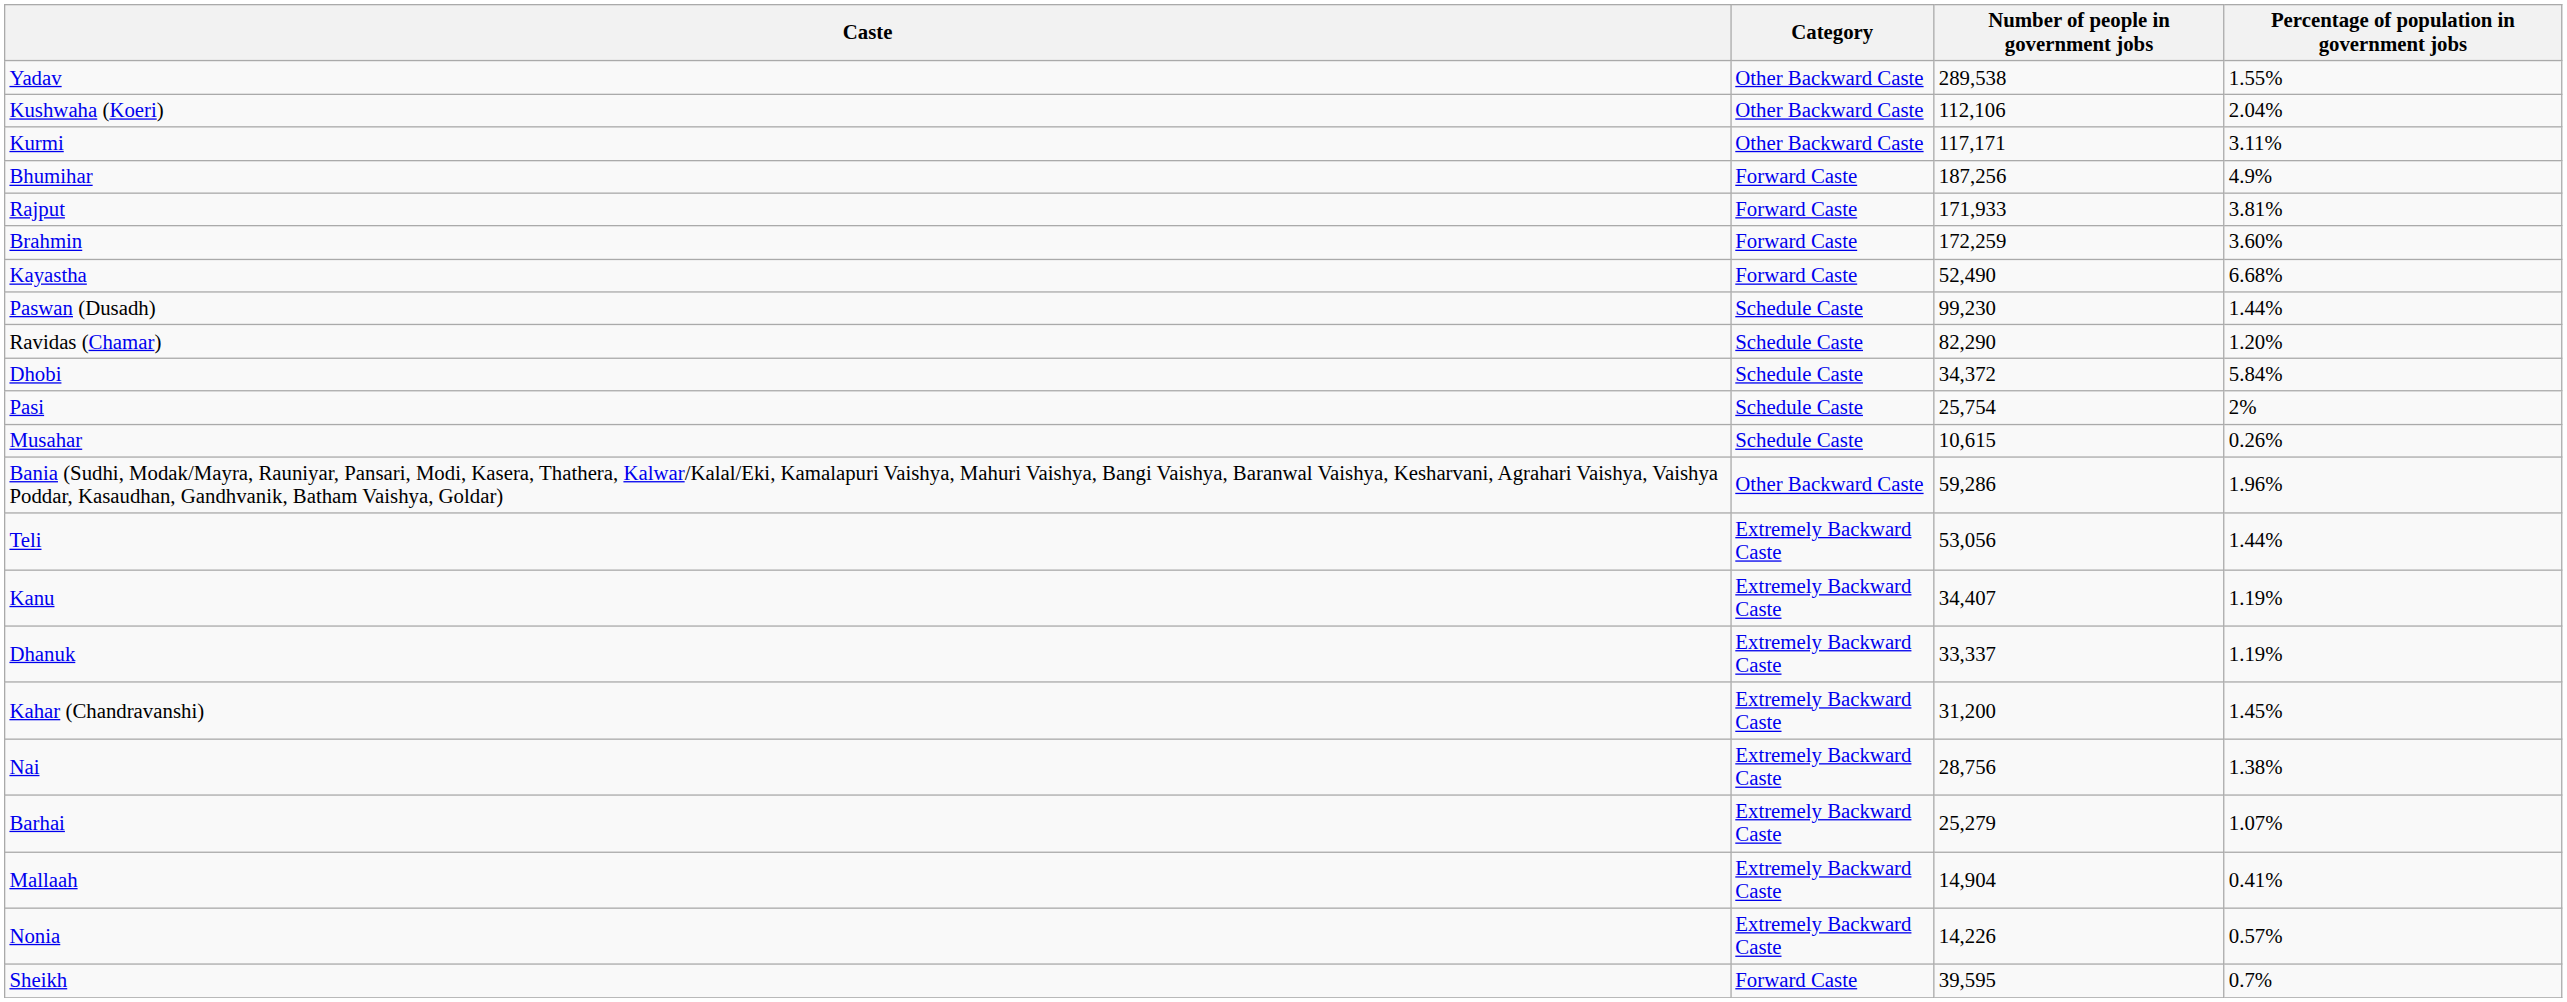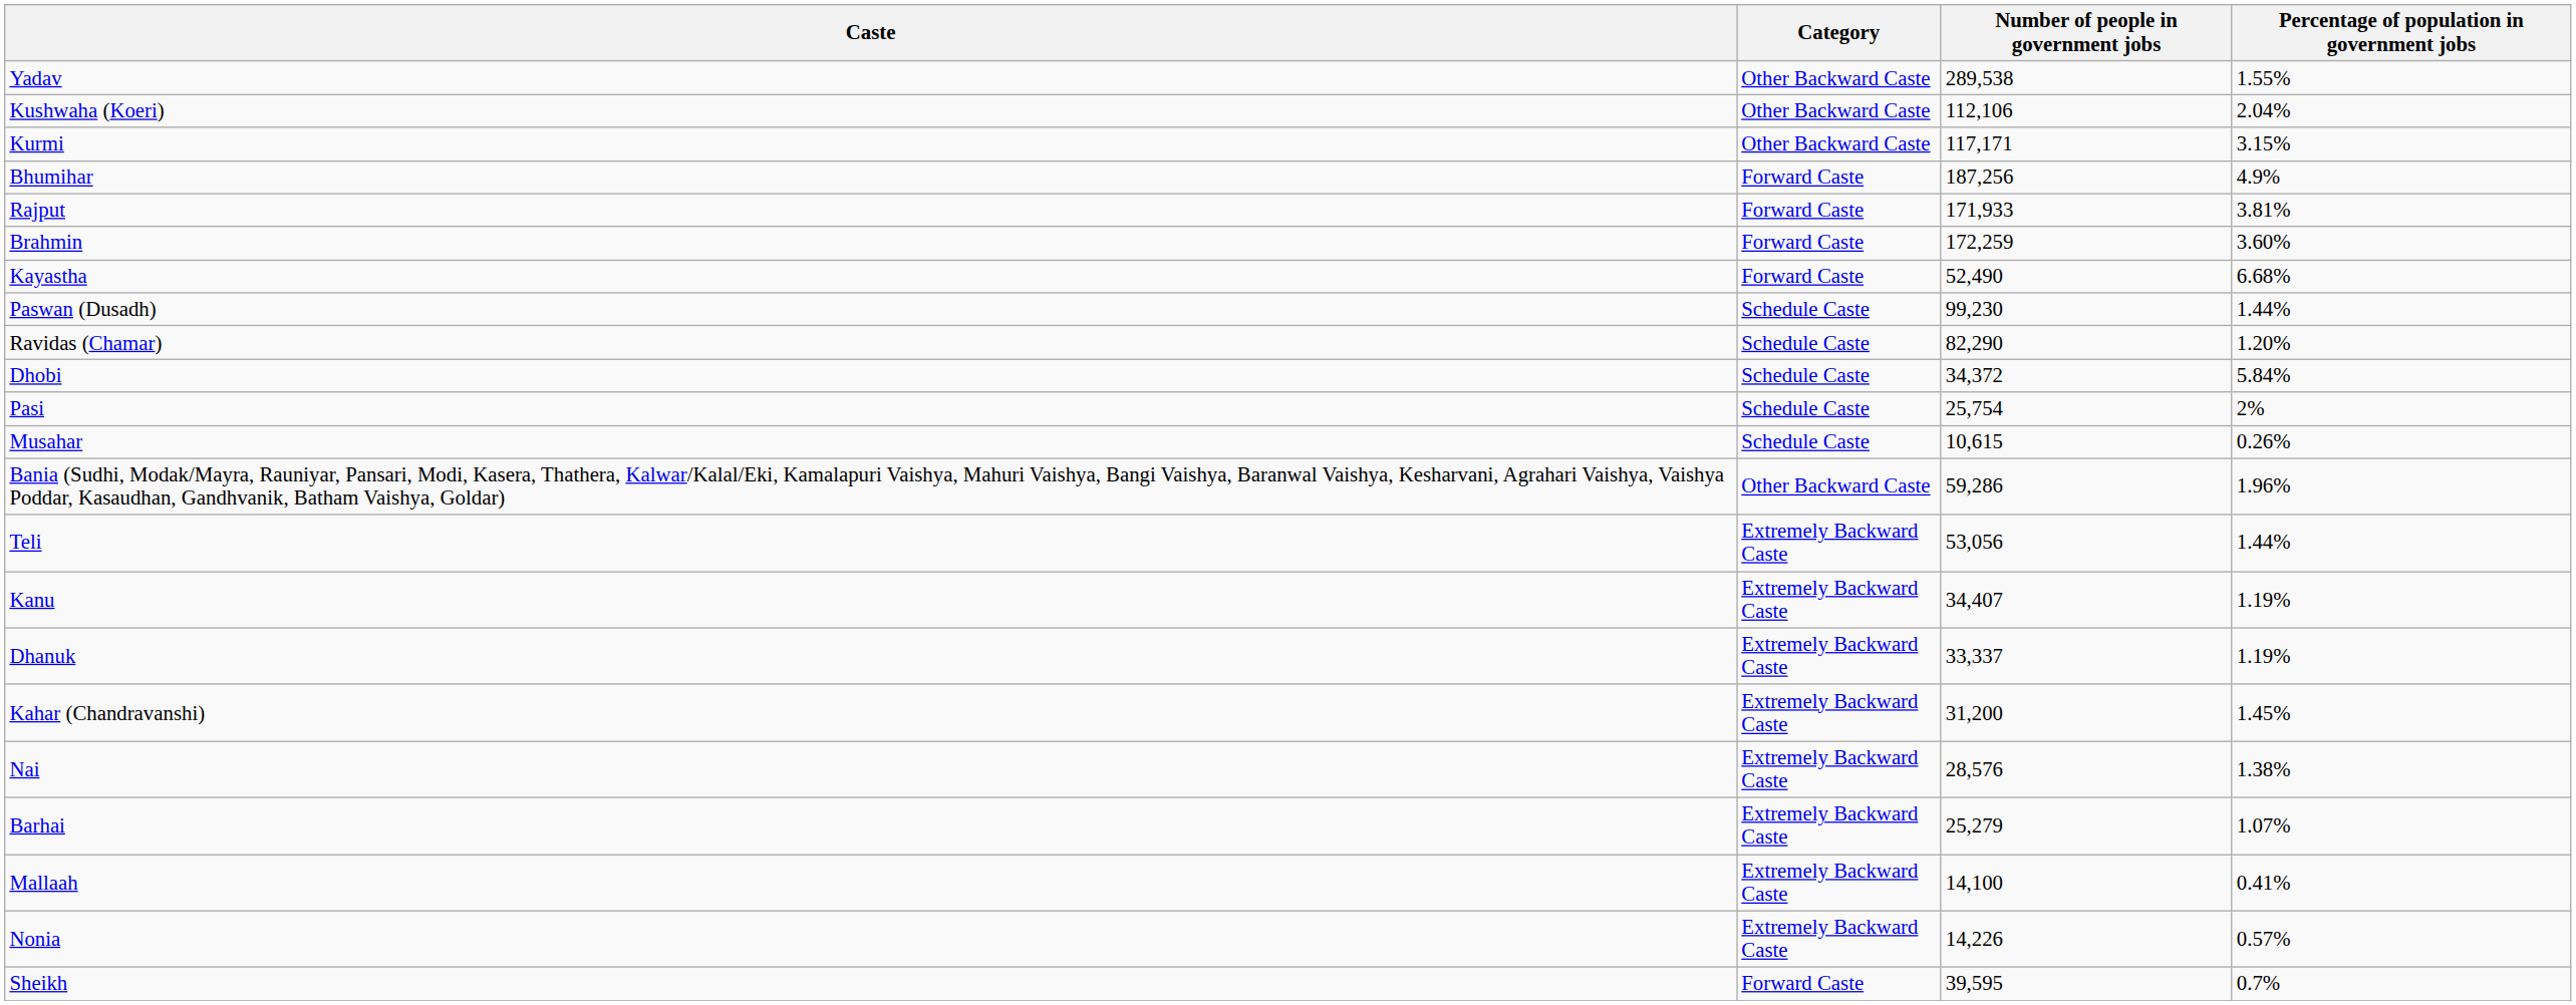 <table class="wikitable sortable mw-collapsible autocollapse">
 <tr>
 <th>Caste</th>
 <th>Category</th>
 <th>Number of people in government jobs</th>
 <th>Percentage of population in government jobs</th>
 </tr>
 <tr>
 <td><a href='#'>Yadav</a></td>
 <td><a href='#'>Other Backward Caste</a></td>
 <td>289,538</td>
 <td>1.55%</td>
 </tr>
 <tr>
 <td><a href='#'>Kushwaha</a> (<a href='#'>Koeri</a>)</td>
 <td><a href='#'>Other Backward Caste</a></td>
 <td>112,106</td>
 <td>2.04%</td>
 </tr>
 <tr>
 <td><a href='#'>Kurmi</a></td>
 <td><a href='#'>Other Backward Caste</a></td>
 <td>117,171</td>
-<td>3.11%</td>
+<td>3.15%</td>
 </tr>
 <tr>
 <td><a href='#'>Bhumihar</a></td>
 <td><a href='#'>Forward Caste</a></td>
 <td>187,256</td>
 <td>4.9%</td>
 </tr>
 <tr>
 <td><a href='#'>Rajput</a></td>
 <td><a href='#'>Forward Caste</a></td>
 <td>171,933</td>
 <td>3.81%</td>
 </tr>
 <tr>
 <td><a href='#'>Brahmin</a></td>
 <td><a href='#'>Forward Caste</a></td>
 <td>172,259</td>
 <td>3.60%</td>
 </tr>
 <tr>
 <td><a href='#'>Kayastha</a></td>
 <td><a href='#'>Forward Caste</a></td>
 <td>52,490</td>
 <td>6.68%</td>
 </tr>
 <tr>
 <td><a href='#'>Paswan</a> (Dusadh)</td>
 <td><a href='#'>Schedule Caste</a></td>
 <td>99,230</td>
 <td>1.44%</td>
 </tr>
 <tr>
 <td>Ravidas (<a href='#'>Chamar</a>)</td>
 <td><a href='#'>Schedule Caste</a></td>
 <td>82,290</td>
 <td>1.20%</td>
 </tr>
 <tr>
 <td><a href='#'>Dhobi</a></td>
 <td><a href='#'>Schedule Caste</a></td>
 <td>34,372</td>
 <td>5.84%</td>
 </tr>
 <tr>
 <td><a href='#'>Pasi</a></td>
 <td><a href='#'>Schedule Caste</a></td>
 <td>25,754</td>
 <td>2%</td>
 </tr>
 <tr>
 <td><a href='#'>Musahar</a></td>
 <td><a href='#'>Schedule Caste</a></td>
 <td>10,615</td>
 <td>0.26%</td>
 </tr>
 <tr>
 <td><a href='#'>Bania</a> (Sudhi, Modak/Mayra, Rauniyar, Pansari, Modi, Kasera, Thathera, <a href='#'>Kalwar</a>/Kalal/Eki, Kamalapuri Vaishya, Mahuri Vaishya, Bangi Vaishya, Baranwal Vaishya, Kesharvani, Agrahari Vaishya, Vaishya Poddar, Kasaudhan, Gandhvanik, Batham Vaishya, Goldar)</td>
 <td><a href='#'>Other Backward Caste</a></td>
 <td>59,286</td>
 <td>1.96%</td>
 </tr>
 <tr>
 <td><a href='#'>Teli</a></td>
 <td><a href='#'>Extremely Backward Caste</a></td>
 <td>53,056</td>
 <td>1.44%</td>
 </tr>
 <tr>
 <td><a href='#'>Kanu</a></td>
 <td><a href='#'>Extremely Backward Caste</a></td>
 <td>34,407</td>
 <td>1.19%</td>
 </tr>
 <tr>
 <td><a href='#'>Dhanuk</a></td>
 <td><a href='#'>Extremely Backward Caste</a></td>
 <td>33,337</td>
 <td>1.19%</td>
 </tr>
 <tr>
 <td><a href='#'>Kahar</a> (Chandravanshi)</td>
 <td><a href='#'>Extremely Backward Caste</a></td>
 <td>31,200</td>
 <td>1.45%</td>
 </tr>
 <tr>
 <td><a href='#'>Nai</a></td>
 <td><a href='#'>Extremely Backward Caste</a></td>
-<td>28,756</td>
+<td>28,576</td>
 <td>1.38%</td>
 </tr>
 <tr>
 <td><a href='#'>Barhai</a></td>
 <td><a href='#'>Extremely Backward Caste</a></td>
 <td>25,279</td>
 <td>1.07%</td>
 </tr>
 <tr>
 <td><a href='#'>Mallaah</a></td>
 <td><a href='#'>Extremely Backward Caste</a></td>
-<td>14,904</td>
+<td>14,100</td>
 <td>0.41%</td>
 </tr>
 <tr>
 <td><a href='#'>Nonia</a></td>
 <td><a href='#'>Extremely Backward Caste</a></td>
 <td>14,226</td>
 <td>0.57%</td>
 </tr>
 <tr>
 <td><a href='#'>Sheikh</a></td>
 <td><a href='#'>Forward Caste </a></td>
 <td>39,595</td>
 <td>0.7%</td>
 </tr>
 </table>
